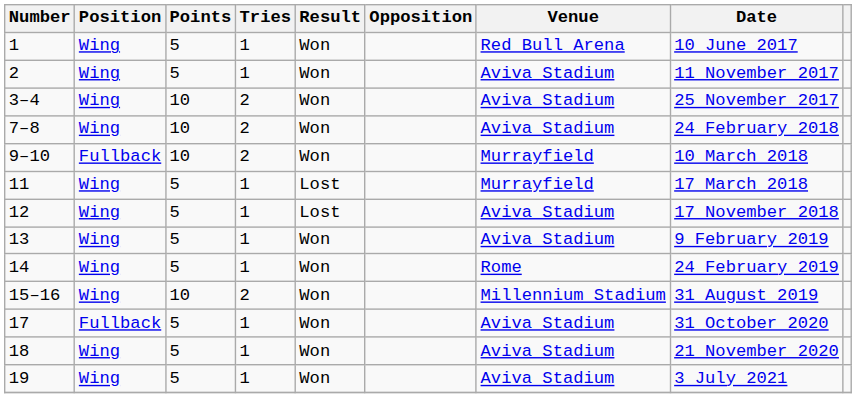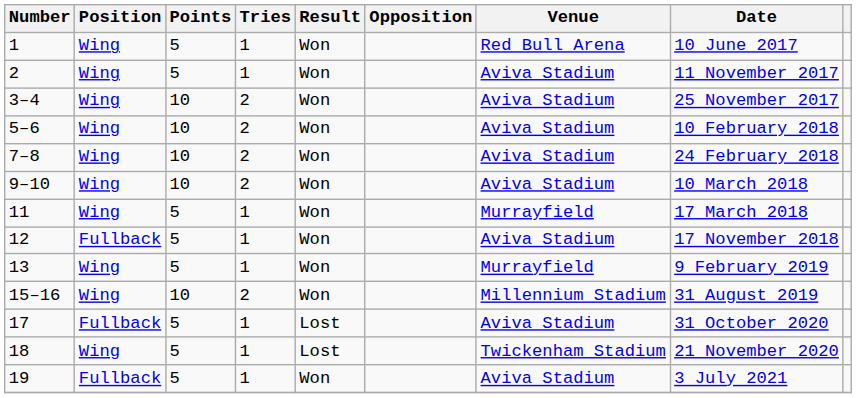 <table class="wikitable sortable" style="font-size: 95%;">
 <tr>
 <th>Number</th>
 <th>Position</th>
 <th>Points</th>
 <th>Tries</th>
 <th>Result</th>
 <th>Opposition</th>
 <th>Venue</th>
 <th>Date</th>
 <th class="unsortable"></th>
 </tr>
 <tr>
 <td>1</td>
 <td><a href='#'>Wing</a></td>
 <td>5</td>
 <td>1</td>
 <td>Won</td>
 <td></td>
 <td><a href='#'>Red Bull Arena</a></td>
 <td><a href='#'>10 June 2017</a></td>
 <td></td>
 </tr>
 <tr>
 <td>2</td>
 <td><a href='#'>Wing</a></td>
 <td>5</td>
 <td>1</td>
 <td>Won</td>
 <td></td>
 <td><a href='#'>Aviva Stadium</a></td>
 <td><a href='#'>11 November 2017</a></td>
 <td></td>
 </tr>
 <tr>
 <td>3–4</td>
 <td><a href='#'>Wing</a></td>
 <td>10</td>
 <td>2</td>
 <td>Won</td>
 <td></td>
 <td><a href='#'>Aviva Stadium</a></td>
 <td><a href='#'>25 November 2017</a></td>
 <td></td>
 </tr>
 <tr>
+<td>5–6</td>
+<td><a href='#'>Wing</a></td>
+<td>10</td>
+<td>2</td>
+<td>Won</td>
+<td></td>
+<td><a href='#'>Aviva Stadium</a></td>
+<td><a href='#'>10 February 2018</a></td>
+<td></td>
+</tr>
+<tr>
 <td>7–8</td>
 <td><a href='#'>Wing</a></td>
 <td>10</td>
 <td>2</td>
 <td>Won</td>
 <td></td>
 <td><a href='#'>Aviva Stadium</a></td>
 <td><a href='#'>24 February 2018</a></td>
 <td></td>
 </tr>
 <tr>
 <td>9–10</td>
-<td><a href='#'>Fullback</a></td>
+<td><a href='#'>Wing</a></td>
 <td>10</td>
 <td>2</td>
 <td>Won</td>
 <td></td>
-<td><a href='#'>Murrayfield</a></td>
+<td><a href='#'>Aviva Stadium</a></td>
 <td><a href='#'>10 March 2018</a></td>
 <td></td>
 </tr>
 <tr>
 <td>11</td>
 <td><a href='#'>Wing</a></td>
 <td>5</td>
 <td>1</td>
-<td>Lost</td>
+<td>Won</td>
 <td></td>
 <td><a href='#'>Murrayfield</a></td>
 <td><a href='#'>17 March 2018</a></td>
 <td></td>
 </tr>
 <tr>
 <td>12</td>
-<td><a href='#'>Wing</a></td>
+<td><a href='#'>Fullback</a></td>
 <td>5</td>
 <td>1</td>
-<td>Lost</td>
+<td>Won</td>
 <td></td>
 <td><a href='#'>Aviva Stadium</a></td>
 <td><a href='#'>17 November 2018</a></td>
 <td></td>
 </tr>
 <tr>
 <td>13</td>
 <td><a href='#'>Wing</a></td>
 <td>5</td>
 <td>1</td>
 <td>Won</td>
 <td></td>
-<td><a href='#'>Aviva Stadium</a></td>
+<td><a href='#'>Murrayfield</a></td>
 <td><a href='#'>9 February 2019</a></td>
-<td></td>
-</tr>
-<tr>
-<td>14</td>
-<td><a href='#'>Wing</a></td>
-<td>5</td>
-<td>1</td>
-<td>Won</td>
-<td></td>
-<td><a href='#'>Rome</a></td>
-<td><a href='#'>24 February 2019</a></td>
 <td></td>
 </tr>
 <tr>
 <td>15–16</td>
 <td><a href='#'>Wing</a></td>
 <td>10</td>
 <td>2</td>
 <td>Won</td>
 <td></td>
 <td><a href='#'>Millennium Stadium</a></td>
 <td><a href='#'>31 August 2019</a></td>
 <td></td>
 </tr>
 <tr>
 <td>17</td>
 <td><a href='#'>Fullback</a></td>
 <td>5</td>
 <td>1</td>
-<td>Won</td>
+<td>Lost</td>
 <td></td>
 <td><a href='#'>Aviva Stadium</a></td>
 <td><a href='#'>31 October 2020</a></td>
 <td></td>
 </tr>
 <tr>
 <td>18</td>
 <td><a href='#'>Wing</a></td>
 <td>5</td>
 <td>1</td>
-<td>Won</td>
+<td>Lost</td>
 <td></td>
-<td><a href='#'>Aviva Stadium</a></td>
+<td><a href='#'>Twickenham Stadium</a></td>
 <td><a href='#'>21 November 2020</a></td>
 <td></td>
 </tr>
 <tr>
 <td>19</td>
-<td><a href='#'>Wing</a></td>
+<td><a href='#'>Fullback</a></td>
 <td>5</td>
 <td>1</td>
 <td>Won</td>
 <td></td>
 <td><a href='#'>Aviva Stadium</a></td>
 <td><a href='#'>3 July 2021</a></td>
 <td></td>
 </tr>
 <tr>
 </tr>
 </table>
